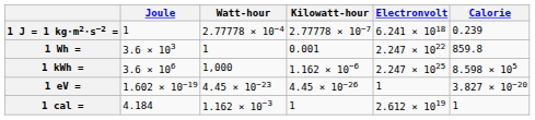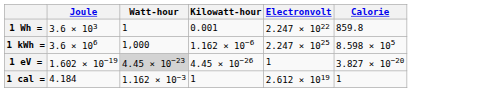 <table class="wikitable">
 <tr>
 <th></th>
 <th><a href='#'>Joule</a></th>
 <th>Watt-hour</th>
 <th>Kilowatt-hour</th>
 <th><a href='#'>Electronvolt</a></th>
 <th><a href='#'>Calorie</a></th>
-</tr>
-<tr>
-<th>1 J = 1 kg⋅m<sup>2</sup>⋅s<sup>−2</sup> =</th>
-<td>1</td>
-<td>2.77778 × 10<sup>−4</sup></td>
-<td>2.77778 × 10<sup>−7</sup></td>
-<td>6.241 × 10<sup>18</sup></td>
-<td>0.239</td>
 </tr>
 <tr>
 <th>1 Wh =</th>
 <td>3.6 × 10<sup>3</sup></td>
 <td>1</td>
 <td>0.001</td>
 <td>2.247 × 10<sup>22</sup></td>
 <td>859.8</td>
 </tr>
 <tr>
 <th>1 kWh =</th>
 <td>3.6 × 10<sup>6</sup></td>
 <td>1,000</td>
 <td>1.162 × 10<sup>−6</sup></td>
 <td>2.247 × 10<sup>25</sup></td>
 <td>8.598 × 10<sup>5</sup></td>
 </tr>
 <tr>
 <th>1 eV =</th>
 <td>1.602 × 10<sup>−19</sup></td>
-<td>4.45 × 10<sup>−23</sup></td>
+<td style="background: lightgrey;">4.45 × 10<sup>−23</sup></td>
 <td>4.45 × 10<sup>−26</sup></td>
 <td>1</td>
 <td>3.827 × 10<sup>−20</sup></td>
 </tr>
 <tr>
 <th>1 cal =</th>
 <td>4.184</td>
 <td>1.162 × 10<sup>−3</sup></td>
 <td>1</td>
 <td>2.612 × 10<sup>19</sup></td>
 <td>1</td>
 </tr>
 </table>
